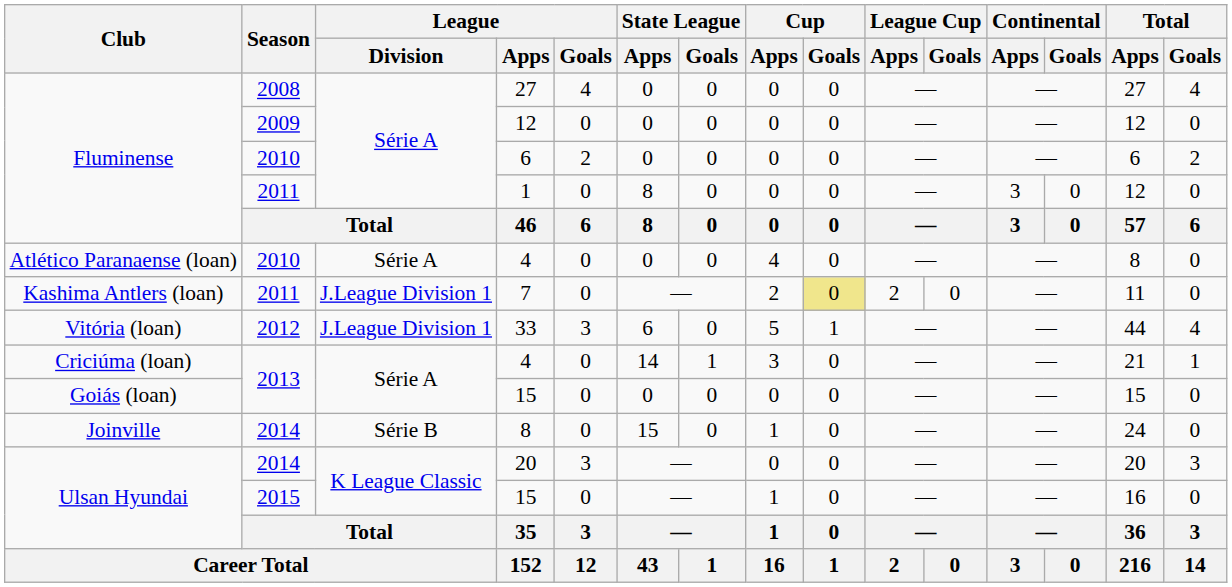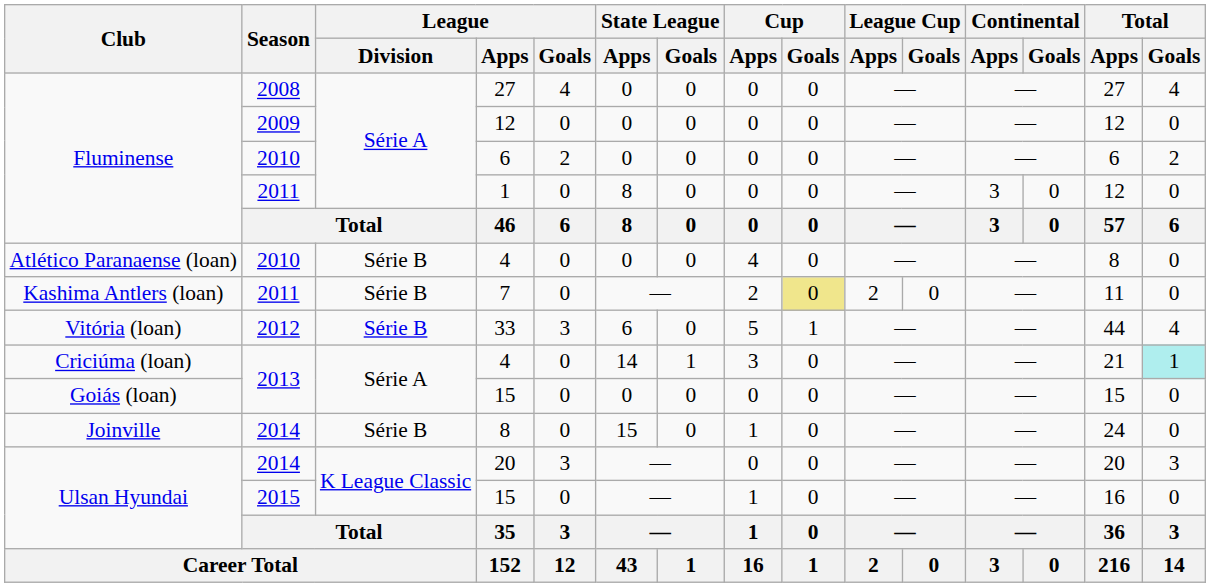 <table class="wikitable" style="text-align: center;">
 <tr>
 <th rowspan="2">Club</th>
 <th rowspan="2">Season</th>
 <th colspan="3">League</th>
 <th colspan="2">State League</th>
 <th colspan="2">Cup</th>
 <th colspan="2">League Cup</th>
 <th colspan="2">Continental</th>
 <th colspan="2">Total</th>
 </tr>
 <tr>
 <th>Division</th>
 <th>Apps</th>
 <th>Goals</th>
 <th>Apps</th>
 <th>Goals</th>
 <th>Apps</th>
 <th>Goals</th>
 <th>Apps</th>
 <th>Goals</th>
 <th>Apps</th>
 <th>Goals</th>
 <th>Apps</th>
 <th>Goals</th>
 </tr>
 <tr>
 <td rowspan="5"><a href='#'>Fluminense</a></td>
 <td><a href='#'>2008</a></td>
 <td rowspan="4"><a href='#'>Série A</a></td>
 <td>27</td>
 <td>4</td>
 <td>0</td>
 <td>0</td>
 <td>0</td>
 <td>0</td>
 <td colspan="2">—</td>
 <td colspan="2">—</td>
 <td>27</td>
 <td>4</td>
 </tr>
 <tr>
 <td><a href='#'>2009</a></td>
 <td>12</td>
 <td>0</td>
 <td>0</td>
 <td>0</td>
 <td>0</td>
 <td>0</td>
 <td colspan="2">—</td>
 <td colspan="2">—</td>
 <td>12</td>
 <td>0</td>
 </tr>
 <tr>
 <td><a href='#'>2010</a></td>
 <td>6</td>
 <td>2</td>
 <td>0</td>
 <td>0</td>
 <td>0</td>
 <td>0</td>
 <td colspan="2">—</td>
 <td colspan="2">—</td>
 <td>6</td>
 <td>2</td>
 </tr>
 <tr>
 <td><a href='#'>2011</a></td>
 <td>1</td>
 <td>0</td>
 <td>8</td>
 <td>0</td>
 <td>0</td>
 <td>0</td>
 <td colspan="2">—</td>
 <td>3</td>
 <td>0</td>
 <td>12</td>
 <td>0</td>
 </tr>
 <tr>
 <th colspan="2">Total</th>
 <th>46</th>
 <th>6</th>
 <th>8</th>
 <th>0</th>
 <th>0</th>
 <th>0</th>
 <th colspan="2">—</th>
 <th>3</th>
 <th>0</th>
 <th>57</th>
 <th>6</th>
 </tr>
 <tr>
 <td><a href='#'>Atlético Paranaense</a> (loan)</td>
 <td><a href='#'>2010</a></td>
-<td>Série A</td>
+<td>Série B</td>
 <td>4</td>
 <td>0</td>
 <td>0</td>
 <td>0</td>
 <td>4</td>
 <td>0</td>
 <td colspan="2">—</td>
 <td colspan="2">—</td>
 <td>8</td>
 <td>0</td>
 </tr>
 <tr>
 <td><a href='#'>Kashima Antlers</a> (loan)</td>
 <td><a href='#'>2011</a></td>
-<td><a href='#'>J.League Division 1</a></td>
+<td>Série B</td>
 <td>7</td>
 <td>0</td>
 <td colspan="2">—</td>
 <td>2</td>
 <td style="background: khaki;">0</td>
 <td>2</td>
 <td>0</td>
 <td colspan="2">—</td>
 <td>11</td>
 <td>0</td>
 </tr>
 <tr>
 <td><a href='#'>Vitória</a> (loan)</td>
 <td><a href='#'>2012</a></td>
-<td><a href='#'>J.League Division 1</a></td>
+<td><a href='#'>Série B</a></td>
 <td>33</td>
 <td>3</td>
 <td>6</td>
 <td>0</td>
 <td>5</td>
 <td>1</td>
 <td colspan="2">—</td>
 <td colspan="2">—</td>
 <td>44</td>
 <td>4</td>
 </tr>
 <tr>
 <td><a href='#'>Criciúma</a> (loan)</td>
 <td rowspan="2"><a href='#'>2013</a></td>
 <td rowspan="2">Série A</td>
 <td>4</td>
 <td>0</td>
 <td>14</td>
 <td>1</td>
 <td>3</td>
 <td>0</td>
 <td colspan="2">—</td>
 <td colspan="2">—</td>
 <td>21</td>
-<td>1</td>
+<td style="background: paleturquoise;">1</td>
 </tr>
 <tr>
 <td><a href='#'>Goiás</a> (loan)</td>
 <td>15</td>
 <td>0</td>
 <td>0</td>
 <td>0</td>
 <td>0</td>
 <td>0</td>
 <td colspan="2">—</td>
 <td colspan="2">—</td>
 <td>15</td>
 <td>0</td>
 </tr>
 <tr>
 <td><a href='#'>Joinville</a></td>
 <td><a href='#'>2014</a></td>
 <td>Série B</td>
 <td>8</td>
 <td>0</td>
 <td>15</td>
 <td>0</td>
 <td>1</td>
 <td>0</td>
 <td colspan="2">—</td>
 <td colspan="2">—</td>
 <td>24</td>
 <td>0</td>
 </tr>
 <tr>
 <td rowspan="3"><a href='#'>Ulsan Hyundai</a></td>
 <td><a href='#'>2014</a></td>
 <td rowspan="2"><a href='#'>K League Classic</a></td>
 <td>20</td>
 <td>3</td>
 <td colspan="2">—</td>
 <td>0</td>
 <td>0</td>
 <td colspan="2">—</td>
 <td colspan="2">—</td>
 <td>20</td>
 <td>3</td>
 </tr>
 <tr>
 <td><a href='#'>2015</a></td>
 <td>15</td>
 <td>0</td>
 <td colspan="2">—</td>
 <td>1</td>
 <td>0</td>
 <td colspan="2">—</td>
 <td colspan="2">—</td>
 <td>16</td>
 <td>0</td>
 </tr>
 <tr>
 <th colspan="2">Total</th>
 <th>35</th>
 <th>3</th>
 <th colspan="2">—</th>
 <th>1</th>
 <th>0</th>
 <th colspan="2">—</th>
 <th colspan="2">—</th>
 <th>36</th>
 <th>3</th>
 </tr>
 <tr>
 <th colspan="3">Career Total</th>
 <th>152</th>
 <th>12</th>
 <th>43</th>
 <th>1</th>
 <th>16</th>
 <th>1</th>
 <th>2</th>
 <th>0</th>
 <th>3</th>
 <th>0</th>
 <th>216</th>
 <th>14</th>
 </tr>
 </table>
